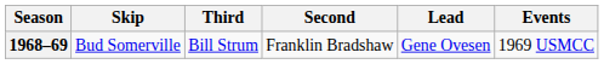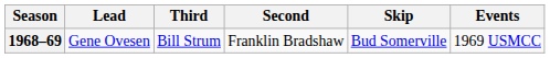 <table class="wikitable">
 <tr>
 <th scope="col">Season</th>
-<th scope="col">Skip</th>
+<th scope="col">Lead</th>
 <th scope="col">Third</th>
 <th scope="col">Second</th>
-<th scope="col">Lead</th>
+<th scope="col">Skip</th>
 <th scope="col">Events</th>
 </tr>
 <tr>
 <th scope="row">1968–69</th>
-<td><a href='#'>Bud Somerville</a></td>
+<td><a href='#'>Gene Ovesen</a></td>
 <td><a href='#'>Bill Strum</a></td>
 <td>Franklin Bradshaw</td>
-<td><a href='#'>Gene Ovesen</a></td>
+<td><a href='#'>Bud Somerville</a></td>
 <td>1969 <a href='#'>USMCC</a> <br> </td>
 </tr>
 </table>
